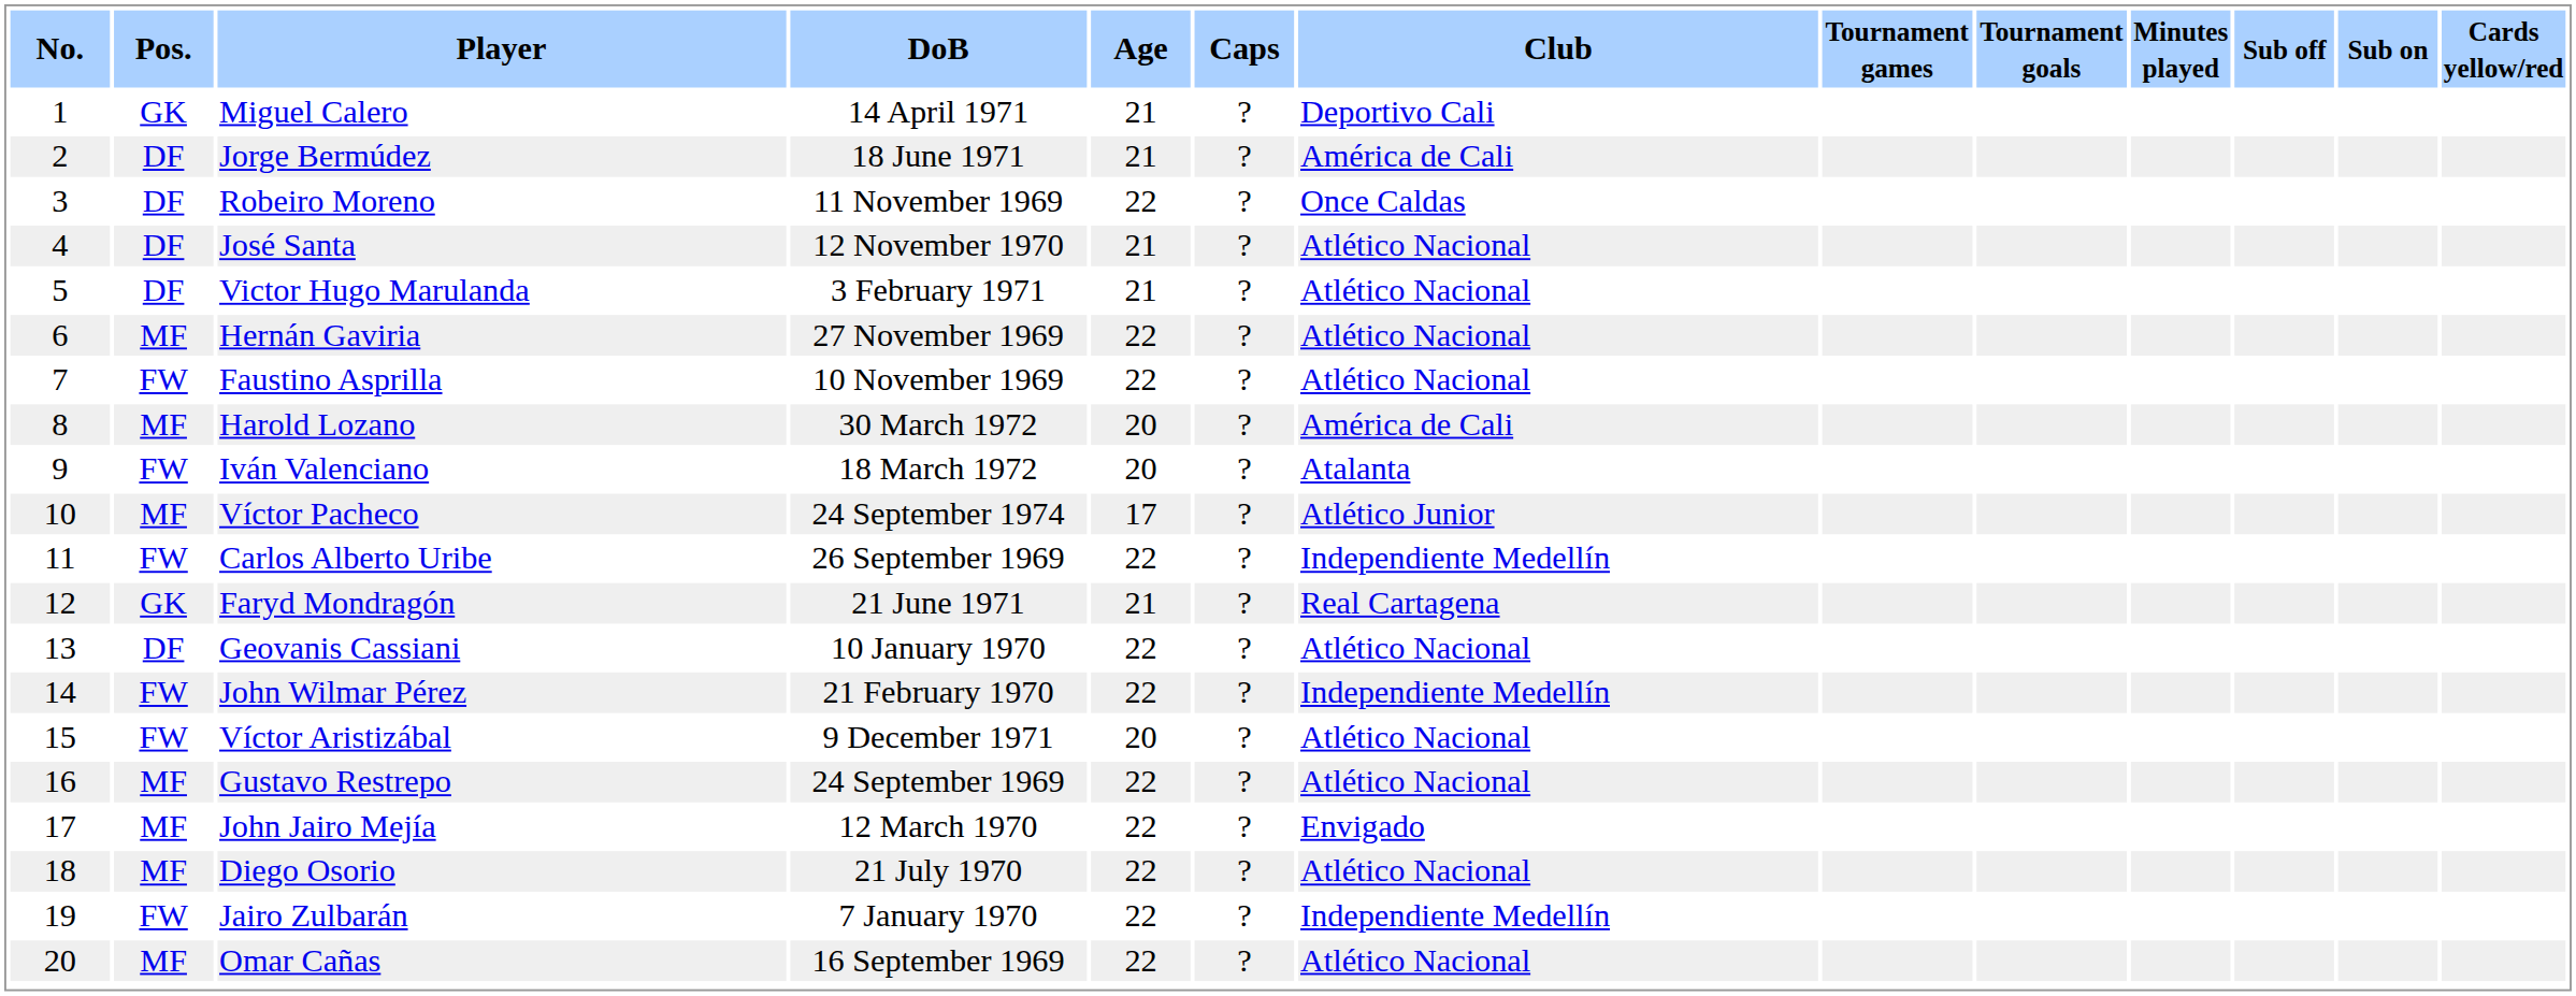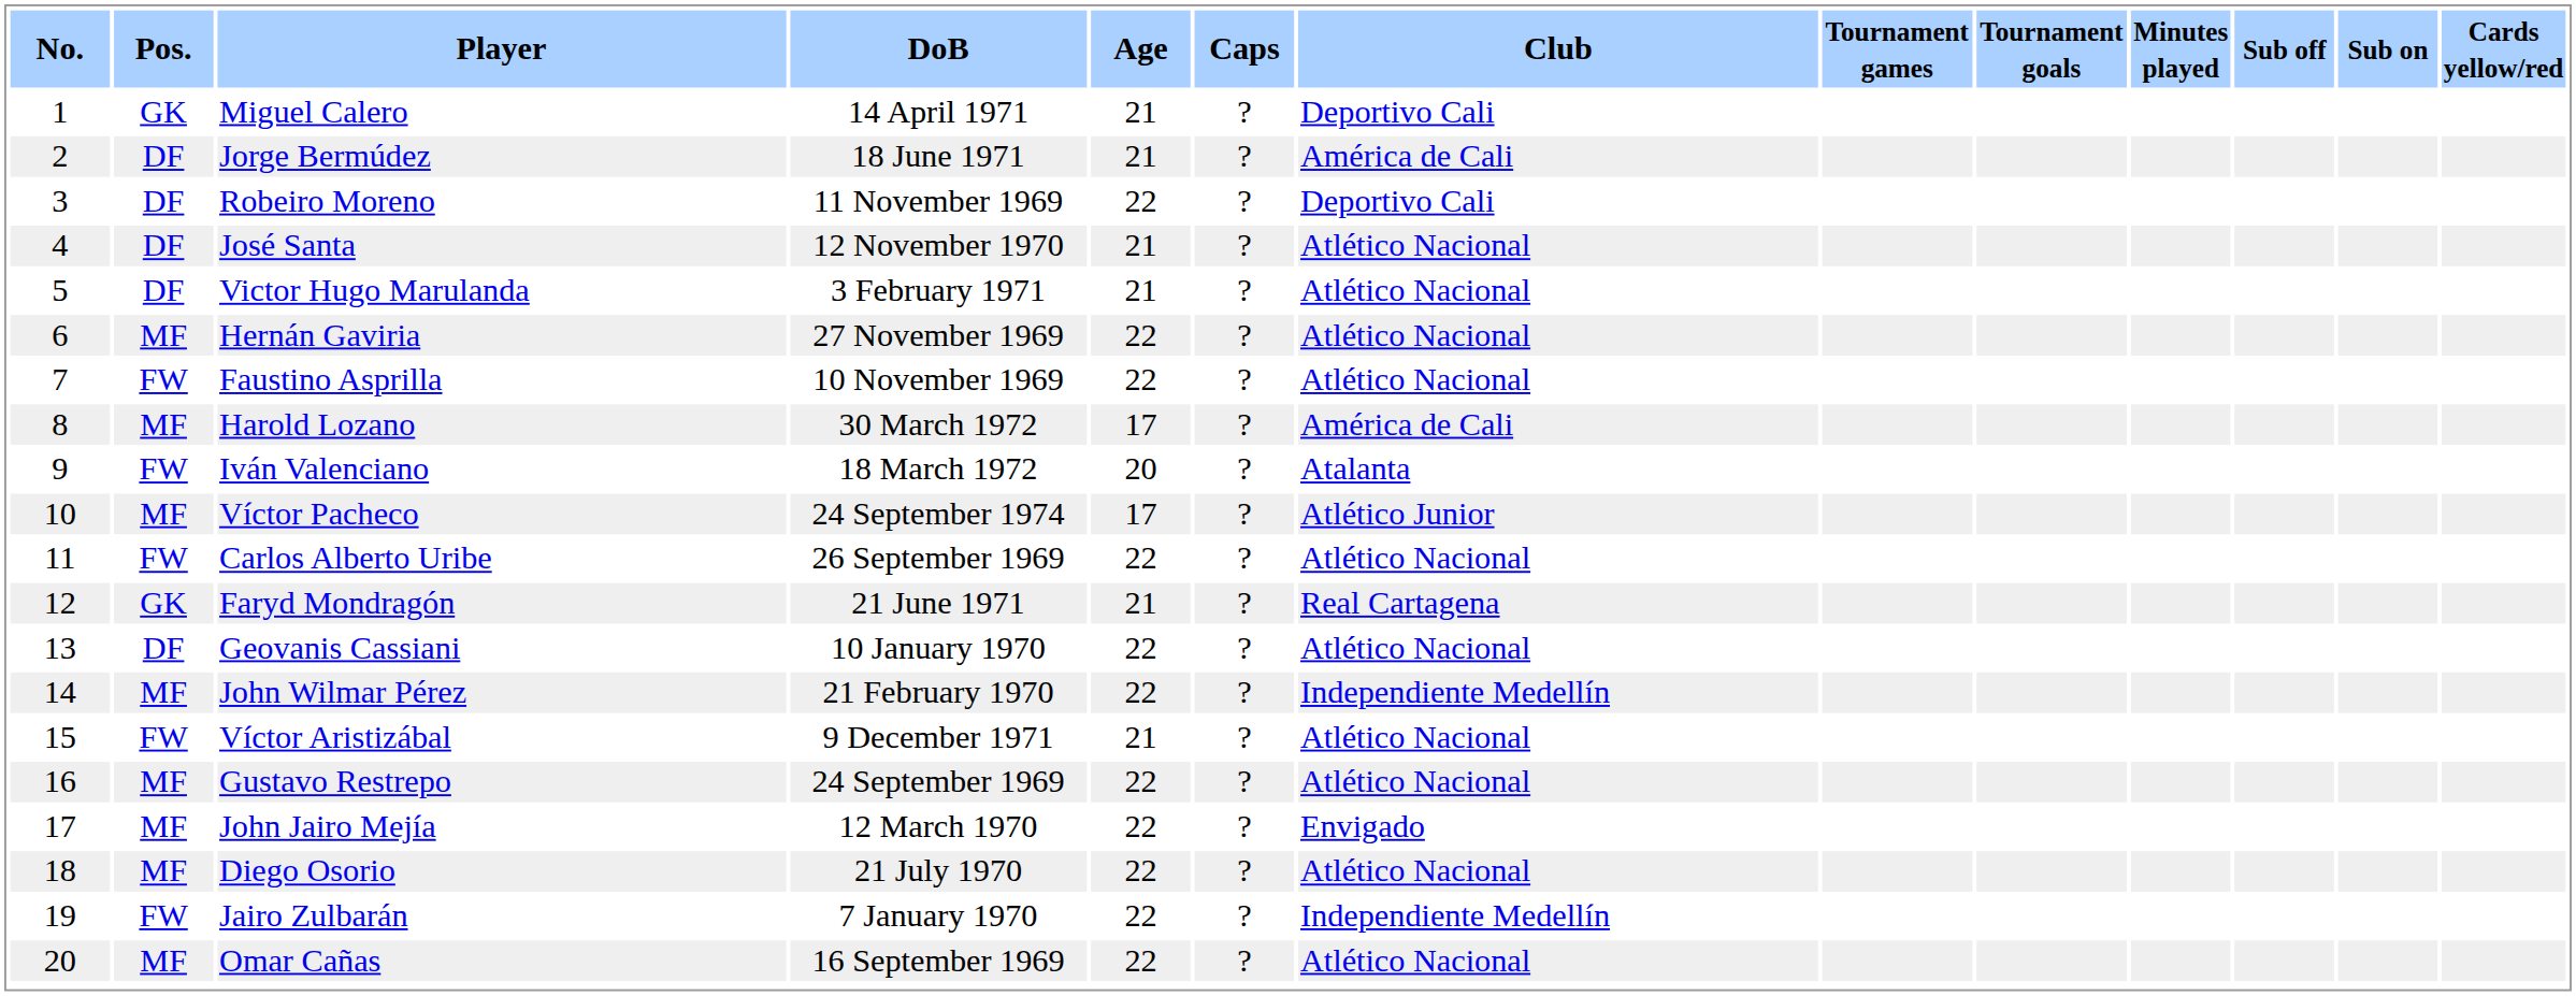 <table border="0" width="100%" style="border: 1px solid #999; background-color:#FFFFFF; text-align:center">
 <tr align="center" bgcolor="#AAD0FF">
 <th width=4%>No.</th>
 <th width=4%>Pos.</th>
 <th width=23%>Player</th>
 <th width=12%>DoB</th>
 <th width=4%>Age</th>
 <th width=4%>Caps</th>
 <th width=21%>Club</th>
 <th width=6%><small>Tournament<br>games</small></th>
 <th width=6%><small>Tournament<br>goals</small></th>
 <th width=4%><small>Minutes<br>played</small></th>
 <th width=4%><small>Sub off</small></th>
 <th width=4%><small>Sub on</small></th>
 <th width=4%><small>Cards<br>yellow/red</small></th>
 </tr>
 <tr>
 <td>1</td>
 <td><a href='#'>GK</a></td>
 <td align="left"><a href='#'>Miguel Calero</a></td>
 <td>14 April 1971</td>
 <td>21</td>
 <td>?</td>
 <td align="left"> <a href='#'>Deportivo Cali</a></td>
 <td></td>
 <td></td>
 <td></td>
 <td></td>
 <td></td>
 <td></td>
 </tr>
 <tr bgcolor="#EFEFEF">
 <td>2</td>
 <td><a href='#'>DF</a></td>
 <td align="left"><a href='#'>Jorge Bermúdez</a></td>
 <td>18 June 1971</td>
 <td>21</td>
 <td>?</td>
 <td align="left"> <a href='#'>América de Cali</a></td>
 <td></td>
 <td></td>
 <td></td>
 <td></td>
 <td></td>
 <td></td>
 </tr>
 <tr>
 <td>3</td>
 <td><a href='#'>DF</a></td>
 <td align="left"><a href='#'>Robeiro Moreno</a></td>
 <td>11 November 1969</td>
 <td>22</td>
 <td>?</td>
-<td align="left"> <a href='#'>Once Caldas</a></td>
+<td align="left"> <a href='#'>Deportivo Cali</a></td>
 <td></td>
 <td></td>
 <td></td>
 <td></td>
 <td></td>
 <td></td>
 </tr>
 <tr bgcolor="#EFEFEF">
 <td>4</td>
 <td><a href='#'>DF</a></td>
 <td align="left"><a href='#'>José Santa</a></td>
 <td>12 November 1970</td>
 <td>21</td>
 <td>?</td>
 <td align="left"> <a href='#'>Atlético Nacional</a></td>
 <td></td>
 <td></td>
 <td></td>
 <td></td>
 <td></td>
 <td></td>
 </tr>
 <tr>
 <td>5</td>
 <td><a href='#'>DF</a></td>
 <td align="left"><a href='#'>Victor Hugo Marulanda</a></td>
 <td>3 February 1971</td>
 <td>21</td>
 <td>?</td>
 <td align="left"> <a href='#'>Atlético Nacional</a></td>
 <td></td>
 <td></td>
 <td></td>
 <td></td>
 <td></td>
 <td></td>
 </tr>
 <tr bgcolor="#EFEFEF">
 <td>6</td>
 <td><a href='#'>MF</a></td>
 <td align="left"><a href='#'>Hernán Gaviria</a></td>
 <td>27 November 1969</td>
 <td>22</td>
 <td>?</td>
 <td align="left"> <a href='#'>Atlético Nacional</a></td>
 <td></td>
 <td></td>
 <td></td>
 <td></td>
 <td></td>
 <td></td>
 </tr>
 <tr>
 <td>7</td>
 <td><a href='#'>FW</a></td>
 <td align="left"><a href='#'>Faustino Asprilla</a></td>
 <td>10 November 1969</td>
 <td>22</td>
 <td>?</td>
 <td align="left"> <a href='#'>Atlético Nacional</a></td>
 <td></td>
 <td></td>
 <td></td>
 <td></td>
 <td></td>
 <td></td>
 </tr>
 <tr bgcolor="#EFEFEF">
 <td>8</td>
 <td><a href='#'>MF</a></td>
 <td align="left"><a href='#'>Harold Lozano</a></td>
 <td>30 March 1972</td>
-<td>20</td>
+<td>17</td>
 <td>?</td>
 <td align="left"> <a href='#'>América de Cali</a></td>
 <td></td>
 <td></td>
 <td></td>
 <td></td>
 <td></td>
 <td></td>
 </tr>
 <tr>
 <td>9</td>
 <td><a href='#'>FW</a></td>
 <td align="left"><a href='#'>Iván Valenciano</a></td>
 <td>18 March 1972</td>
 <td>20</td>
 <td>?</td>
 <td align="left"> <a href='#'>Atalanta</a></td>
 <td></td>
 <td></td>
 <td></td>
 <td></td>
 <td></td>
 <td></td>
 </tr>
 <tr bgcolor="#EFEFEF">
 <td>10</td>
 <td><a href='#'>MF</a></td>
 <td align="left"><a href='#'>Víctor Pacheco</a></td>
 <td>24 September 1974</td>
 <td>17</td>
 <td>?</td>
 <td align="left"> <a href='#'>Atlético Junior</a></td>
 <td></td>
 <td></td>
 <td></td>
 <td></td>
 <td></td>
 <td></td>
 </tr>
 <tr>
 <td>11</td>
 <td><a href='#'>FW</a></td>
 <td align="left"><a href='#'>Carlos Alberto Uribe</a></td>
 <td>26 September 1969</td>
 <td>22</td>
 <td>?</td>
-<td align="left"> <a href='#'>Independiente Medellín</a></td>
+<td align="left"> <a href='#'>Atlético Nacional</a></td>
 <td></td>
 <td></td>
 <td></td>
 <td></td>
 <td></td>
 <td></td>
 </tr>
 <tr bgcolor="#EFEFEF">
 <td>12</td>
 <td><a href='#'>GK</a></td>
 <td align="left"><a href='#'>Faryd Mondragón</a></td>
 <td>21 June 1971</td>
 <td>21</td>
 <td>?</td>
 <td align="left"> <a href='#'>Real Cartagena</a></td>
 <td></td>
 <td></td>
 <td></td>
 <td></td>
 <td></td>
 <td></td>
 </tr>
 <tr>
 <td>13</td>
 <td><a href='#'>DF</a></td>
 <td align="left"><a href='#'>Geovanis Cassiani</a></td>
 <td>10 January 1970</td>
 <td>22</td>
 <td>?</td>
 <td align="left"> <a href='#'>Atlético Nacional</a></td>
 <td></td>
 <td></td>
 <td></td>
 <td></td>
 <td></td>
 <td></td>
 </tr>
 <tr bgcolor="#EFEFEF">
 <td>14</td>
-<td><a href='#'>FW</a></td>
+<td><a href='#'>MF</a></td>
 <td align="left"><a href='#'>John Wilmar Pérez</a></td>
 <td>21 February 1970</td>
 <td>22</td>
 <td>?</td>
 <td align="left"> <a href='#'>Independiente Medellín</a></td>
 <td></td>
 <td></td>
 <td></td>
 <td></td>
 <td></td>
 <td></td>
 </tr>
 <tr>
 <td>15</td>
 <td><a href='#'>FW</a></td>
 <td align="left"><a href='#'>Víctor Aristizábal</a></td>
 <td>9 December 1971</td>
-<td>20</td>
+<td>21</td>
 <td>?</td>
 <td align="left"> <a href='#'>Atlético Nacional</a></td>
 <td></td>
 <td></td>
 <td></td>
 <td></td>
 <td></td>
 <td></td>
 </tr>
 <tr bgcolor="#EFEFEF">
 <td>16</td>
 <td><a href='#'>MF</a></td>
 <td align="left"><a href='#'>Gustavo Restrepo</a></td>
 <td>24 September 1969</td>
 <td>22</td>
 <td>?</td>
 <td align="left"> <a href='#'>Atlético Nacional</a></td>
 <td></td>
 <td></td>
 <td></td>
 <td></td>
 <td></td>
 <td></td>
 </tr>
 <tr>
 <td>17</td>
 <td><a href='#'>MF</a></td>
 <td align="left"><a href='#'>John Jairo Mejía</a></td>
 <td>12 March 1970</td>
 <td>22</td>
 <td>?</td>
 <td align="left"> <a href='#'>Envigado</a></td>
 <td></td>
 <td></td>
 <td></td>
 <td></td>
 <td></td>
 <td></td>
 </tr>
 <tr bgcolor="#EFEFEF">
 <td>18</td>
 <td><a href='#'>MF</a></td>
 <td align="left"><a href='#'>Diego Osorio</a></td>
 <td>21 July 1970</td>
 <td>22</td>
 <td>?</td>
 <td align="left"> <a href='#'>Atlético Nacional</a></td>
 <td></td>
 <td></td>
 <td></td>
 <td></td>
 <td></td>
 <td></td>
 </tr>
 <tr>
 <td>19</td>
 <td><a href='#'>FW</a></td>
 <td align="left"><a href='#'>Jairo Zulbarán</a></td>
 <td>7 January 1970</td>
 <td>22</td>
 <td>?</td>
 <td align="left"> <a href='#'>Independiente Medellín</a></td>
 <td></td>
 <td></td>
 <td></td>
 <td></td>
 <td></td>
 <td></td>
 </tr>
 <tr bgcolor="#EFEFEF">
 <td>20</td>
 <td><a href='#'>MF</a></td>
 <td align="left"><a href='#'>Omar Cañas</a></td>
 <td>16 September 1969</td>
 <td>22</td>
 <td>?</td>
 <td align="left"> <a href='#'>Atlético Nacional</a></td>
 <td></td>
 <td></td>
 <td></td>
 <td></td>
 <td></td>
 <td></td>
 </tr>
 <tr>
 </tr>
 </table>
